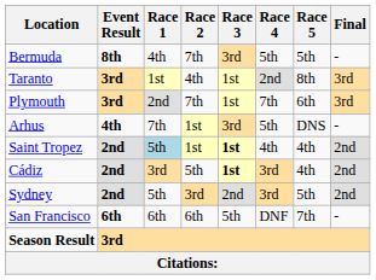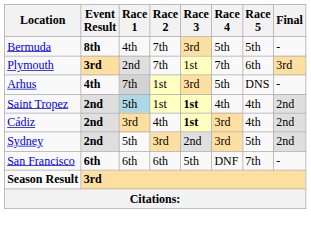 <table class="wikitable">
 <tr>
 <th>Location</th>
 <th>Event<br>Result</th>
 <th>Race<br>1</th>
 <th>Race<br>2</th>
 <th>Race<br>3</th>
 <th>Race<br>4</th>
 <th>Race<br>5</th>
 <th>Final</th>
 </tr>
 <tr>
 <td> <a href='#'>Bermuda</a></td>
 <td><strong>8th</strong></td>
 <td>4th</td>
 <td>7th</td>
 <td style="background:#FFDF9F;">3rd</td>
 <td>5th</td>
 <td>5th</td>
 <td>-</td>
 </tr>
 <tr>
-<td> <a href='#'>Taranto</a></td>
-<td style="background:#FFDF9F;"><strong>3rd</strong></td>
-<td style="background:#FFFFBF;">1st</td>
-<td>4th</td>
-<td style="background:#FFFFBF;">1st</td>
-<td style="background:#DFDFDF;">2nd</td>
-<td>8th</td>
-<td style="background:#FFDF9F;">3rd</td>
-</tr>
-<tr>
 <td> <a href='#'>Plymouth</a></td>
 <td style="background:#FFDF9F;"><strong>3rd</strong></td>
 <td style="background:#DFDFDF;">2nd</td>
 <td>7th</td>
 <td style="background:#FFFFBF;">1st</td>
 <td>7th</td>
 <td>6th</td>
 <td style="background:#FFDF9F;">3rd</td>
 </tr>
 <tr>
 <td> <a href='#'>Arhus</a></td>
 <td><strong>4th</strong></td>
-<td>7th</td>
+<td style="background: lightgrey;">7th</td>
 <td style="background:#FFFFBF;">1st</td>
 <td style="background:#FFDF9F;">3rd</td>
 <td>5th</td>
 <td>DNS</td>
 <td>-</td>
 </tr>
 <tr>
 <td> <a href='#'>Saint Tropez</a></td>
 <td style="background:#DFDFDF;"><strong>2nd</strong></td>
 <td style="background: lightblue;">5th</td>
 <td style="background:#FFFFBF;">1st</td>
 <td style="background:#FFFFBF;"><strong>1st</strong></td>
 <td>4th</td>
 <td>4th</td>
 <td style="background:#DFDFDF;">2nd</td>
 </tr>
 <tr>
 <td> <a href='#'>Cádiz</a></td>
 <td style="background:#DFDFDF;"><strong>2nd</strong></td>
 <td style="background:#FFDF9F;">3rd</td>
-<td>5th</td>
+<td>4th</td>
 <td style="background:#FFFFBF;"><strong>1st</strong></td>
 <td style="background:#FFDF9F;">3rd</td>
 <td>4th</td>
 <td style="background:#DFDFDF;">2nd</td>
 </tr>
 <tr>
 <td> <a href='#'>Sydney</a></td>
 <td style="background:#DFDFDF;"><strong>2nd</strong></td>
 <td>5th</td>
 <td style="background:#FFDF9F;">3rd</td>
 <td style="background:#DFDFDF;">2nd</td>
 <td style="background:#FFDF9F;">3rd</td>
 <td>5th</td>
 <td style="background:#DFDFDF;">2nd</td>
 </tr>
 <tr>
 <td> <a href='#'>San Francisco</a></td>
 <td><strong>6th</strong></td>
 <td>6th</td>
 <td>6th</td>
 <td>5th</td>
 <td>DNF</td>
 <td>7th</td>
 <td>-</td>
 </tr>
 <tr>
 <td><strong>Season Result</strong></td>
 <td colspan="7" style="background:#FFDF9F;"><strong>3rd</strong></td>
 </tr>
 <tr>
 <th colspan="8">Citations:</th>
 </tr>
 </table>
